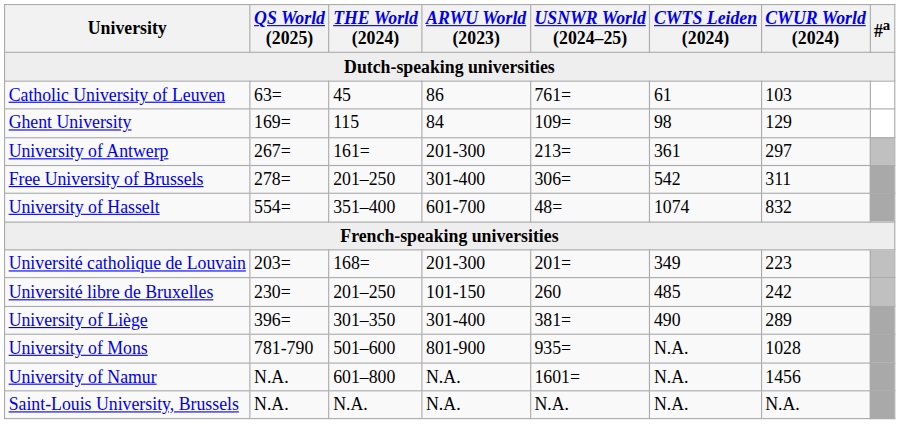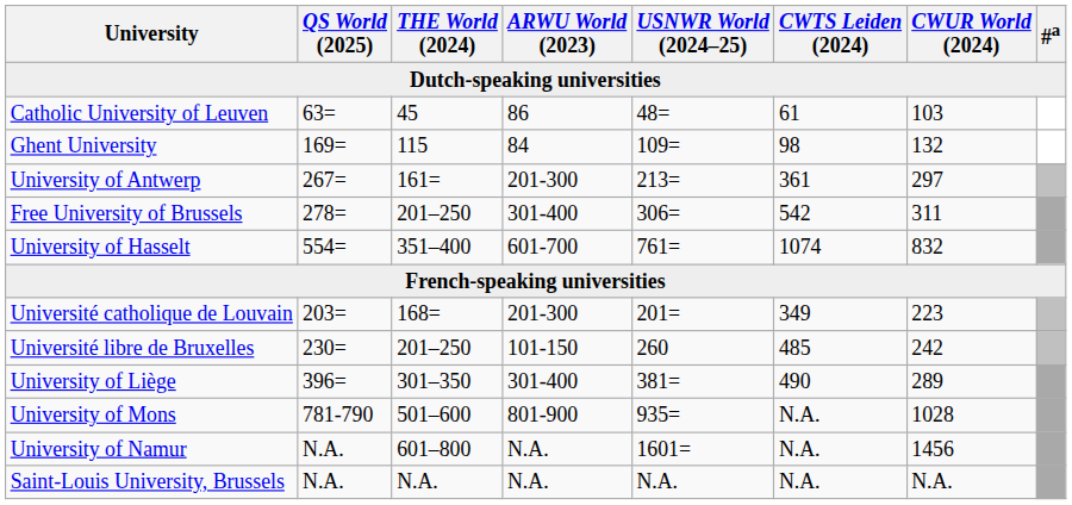 <table class="wikitable sortable" style="text-align: left;">
 <tr>
 <th>University</th>
 <th data-sort-type="number"><em><a href='#'>QS World</a></em><br>(2025)</th>
 <th data-sort-type="number"><em><a href='#'>THE World</a></em><br>(2024)</th>
 <th data-sort-type="number"><em><a href='#'>ARWU World</a></em><br>(2023)</th>
 <th data-sort-type="number"><em><a href='#'>USNWR World</a></em><br>(2024–25)</th>
 <th data-sort-type="number"><em><a href='#'>CWTS Leiden</a></em><br>(2024)</th>
 <th data-sort-type="number"><em><a href='#'>CWUR World</a></em><br>(2024)</th>
 <th>#<sup>a</sup></th>
 </tr>
 <tr>
 <td colspan="10"  style="text-align:center; background:#eee;"><strong>Dutch-speaking universities</strong></td>
 </tr>
 <tr>
 <td align="left"><a href='#'>Catholic University of Leuven</a></td>
 <td>63=</td>
 <td>45</td>
 <td>86</td>
-<td>761=</td>
+<td>48=</td>
 <td>61</td>
 <td>103</td>
 <td style="background-color:white"></td>
 </tr>
 <tr>
 <td align="left"><a href='#'>Ghent University</a></td>
 <td>169=</td>
 <td>115</td>
 <td>84</td>
 <td>109=</td>
 <td>98</td>
-<td>129</td>
+<td>132</td>
 <td style="background-color:white"></td>
 </tr>
 <tr>
 <td align="left"><a href='#'>University of Antwerp</a></td>
 <td>267=</td>
 <td>161=</td>
 <td>201-300</td>
 <td>213=</td>
 <td>361</td>
 <td>297</td>
 <td style="background-color:#C0C0C0"></td>
 </tr>
 <tr>
 <td align="left"><a href='#'>Free University of Brussels</a></td>
 <td>278=</td>
 <td>201–250</td>
 <td>301-400</td>
 <td>306=</td>
 <td>542</td>
 <td>311</td>
 <td style="background-color:#A9A9A9"></td>
 </tr>
 <tr>
 <td align="left"><a href='#'>University of Hasselt</a></td>
 <td>554=</td>
 <td>351–400</td>
 <td>601-700</td>
-<td>48=</td>
+<td>761=</td>
 <td>1074</td>
 <td>832</td>
 <td style="background-color:#A9A9A9"></td>
 </tr>
 <tr>
 <td colspan="10"  style="text-align:center; background:#eee;"><strong>French-speaking universities</strong></td>
 </tr>
 <tr>
 <td align="left"><a href='#'>Université catholique de Louvain</a></td>
 <td>203=</td>
 <td>168=</td>
 <td>201-300</td>
 <td>201=</td>
 <td>349</td>
 <td>223</td>
 <td style="background-color:#C0C0C0"></td>
 </tr>
 <tr>
 <td align="left"><a href='#'>Université libre de Bruxelles</a></td>
 <td>230=</td>
 <td>201–250</td>
 <td>101-150</td>
 <td>260</td>
 <td>485</td>
 <td>242</td>
 <td style="background-color:#C0C0C0"></td>
 </tr>
 <tr>
 <td align="left"><a href='#'>University of Liège</a></td>
 <td>396=</td>
 <td>301–350</td>
 <td>301-400</td>
 <td>381=</td>
 <td>490</td>
 <td>289</td>
 <td style="background-color:#A9A9A9"></td>
 </tr>
 <tr>
 <td align="left"><a href='#'>University of Mons</a></td>
 <td>781-790</td>
 <td>501–600</td>
 <td>801-900</td>
 <td>935=</td>
 <td>N.A.</td>
 <td>1028</td>
 <td style="background-color:#A9A9A9"></td>
 </tr>
 <tr>
 <td align="left"><a href='#'>University of Namur</a></td>
 <td>N.A.</td>
 <td>601–800</td>
 <td>N.A.</td>
 <td>1601=</td>
 <td>N.A.</td>
 <td>1456</td>
 <td style="background-color:#A9A9A9"></td>
 </tr>
 <tr>
 <td align="left"><a href='#'>Saint-Louis University, Brussels</a></td>
 <td>N.A.</td>
 <td>N.A.</td>
 <td>N.A.</td>
 <td>N.A.</td>
 <td>N.A.</td>
 <td>N.A.</td>
 <td style="background-color:#A9A9A9"></td>
 </tr>
 </table>
